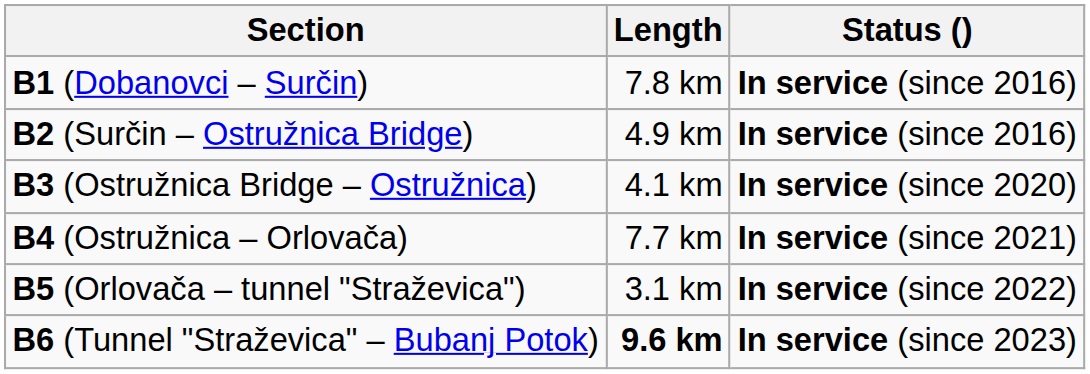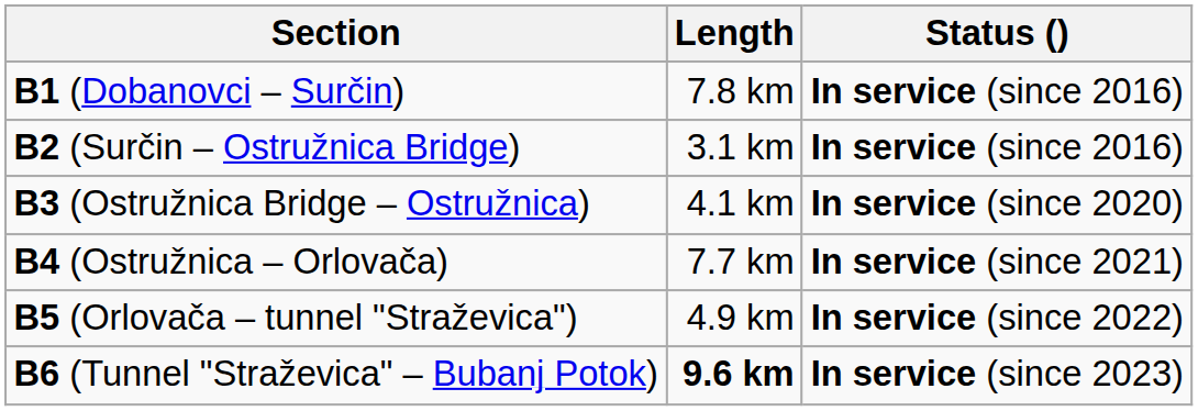 <table class="wikitable sortable">
 <tr>
 <th>Section</th>
 <th>Length</th>
 <th>Status ()</th>
 </tr>
 <tr>
 <td align="left"><strong>B1</strong> (<a href='#'>Dobanovci</a> – <a href='#'>Surčin</a>)</td>
 <td align="right">7.8 km</td>
 <td align="right"><span><strong>In service</strong> (since 2016)</span></td>
 </tr>
 <tr>
 <td align="left"><strong>B2</strong> (Surčin – <a href='#'>Ostružnica Bridge</a>)</td>
-<td align="right">4.9 km</td>
+<td align="right">3.1 km</td>
 <td align="right"><span><strong>In service</strong> (since 2016)</span></td>
 </tr>
 <tr>
 <td align="left"><strong>B3</strong> (Ostružnica Bridge – <a href='#'>Ostružnica</a>)</td>
 <td align="right">4.1 km</td>
 <td align="right"><span><strong>In service</strong> (since 2020)</span></td>
 </tr>
 <tr>
 <td align="left"><strong>B4</strong> (Ostružnica – Orlovača)</td>
 <td align="right">7.7 km</td>
 <td align="right"><span><strong>In service</strong> (since 2021)</span></td>
 </tr>
 <tr>
 <td align="left"><strong>B5</strong> (Orlovača – tunnel "Straževica")</td>
-<td align="right">3.1 km</td>
+<td align="right">4.9 km</td>
 <td align="right"><span><strong>In service</strong> (since 2022)</span></td>
 </tr>
 <tr>
 <td align="left"><strong>B6</strong> (Tunnel "Straževica" – <a href='#'>Bubanj Potok</a>)</td>
 <td align="right"><strong>9.6 km</strong></td>
 <td align="right"><span> <strong>In service</strong> (since 2023)</span></td>
 </tr>
 </table>
